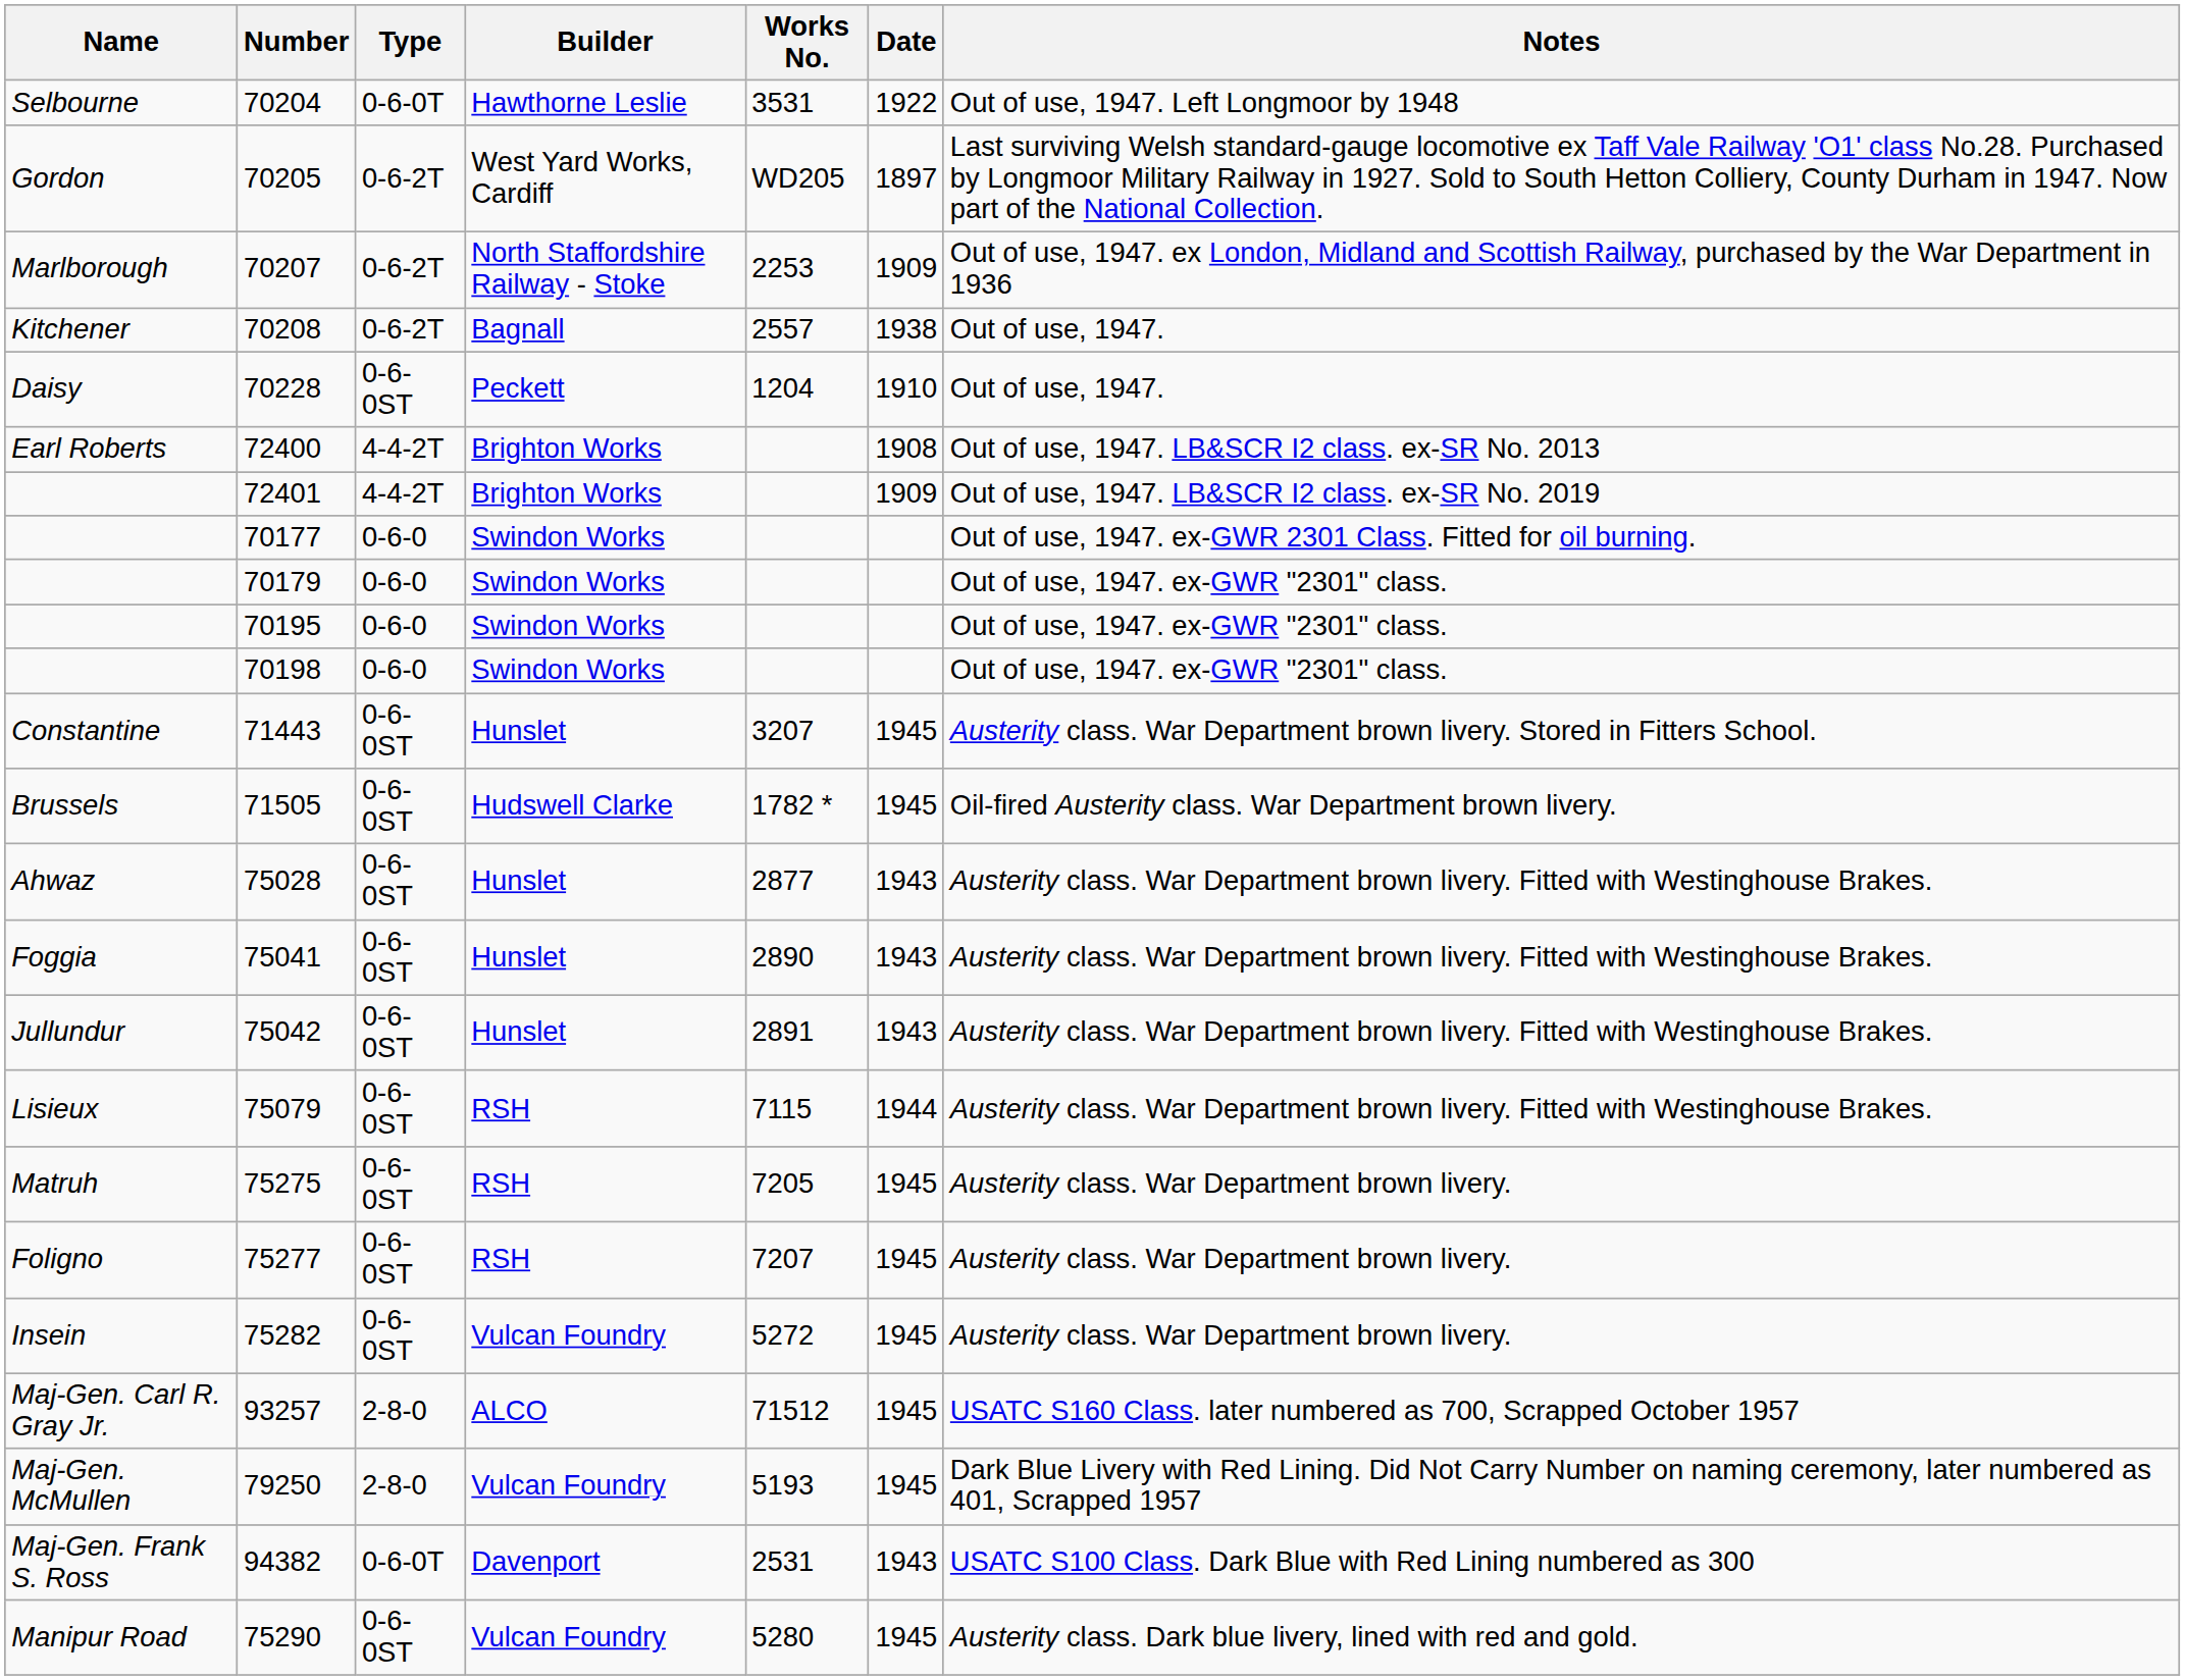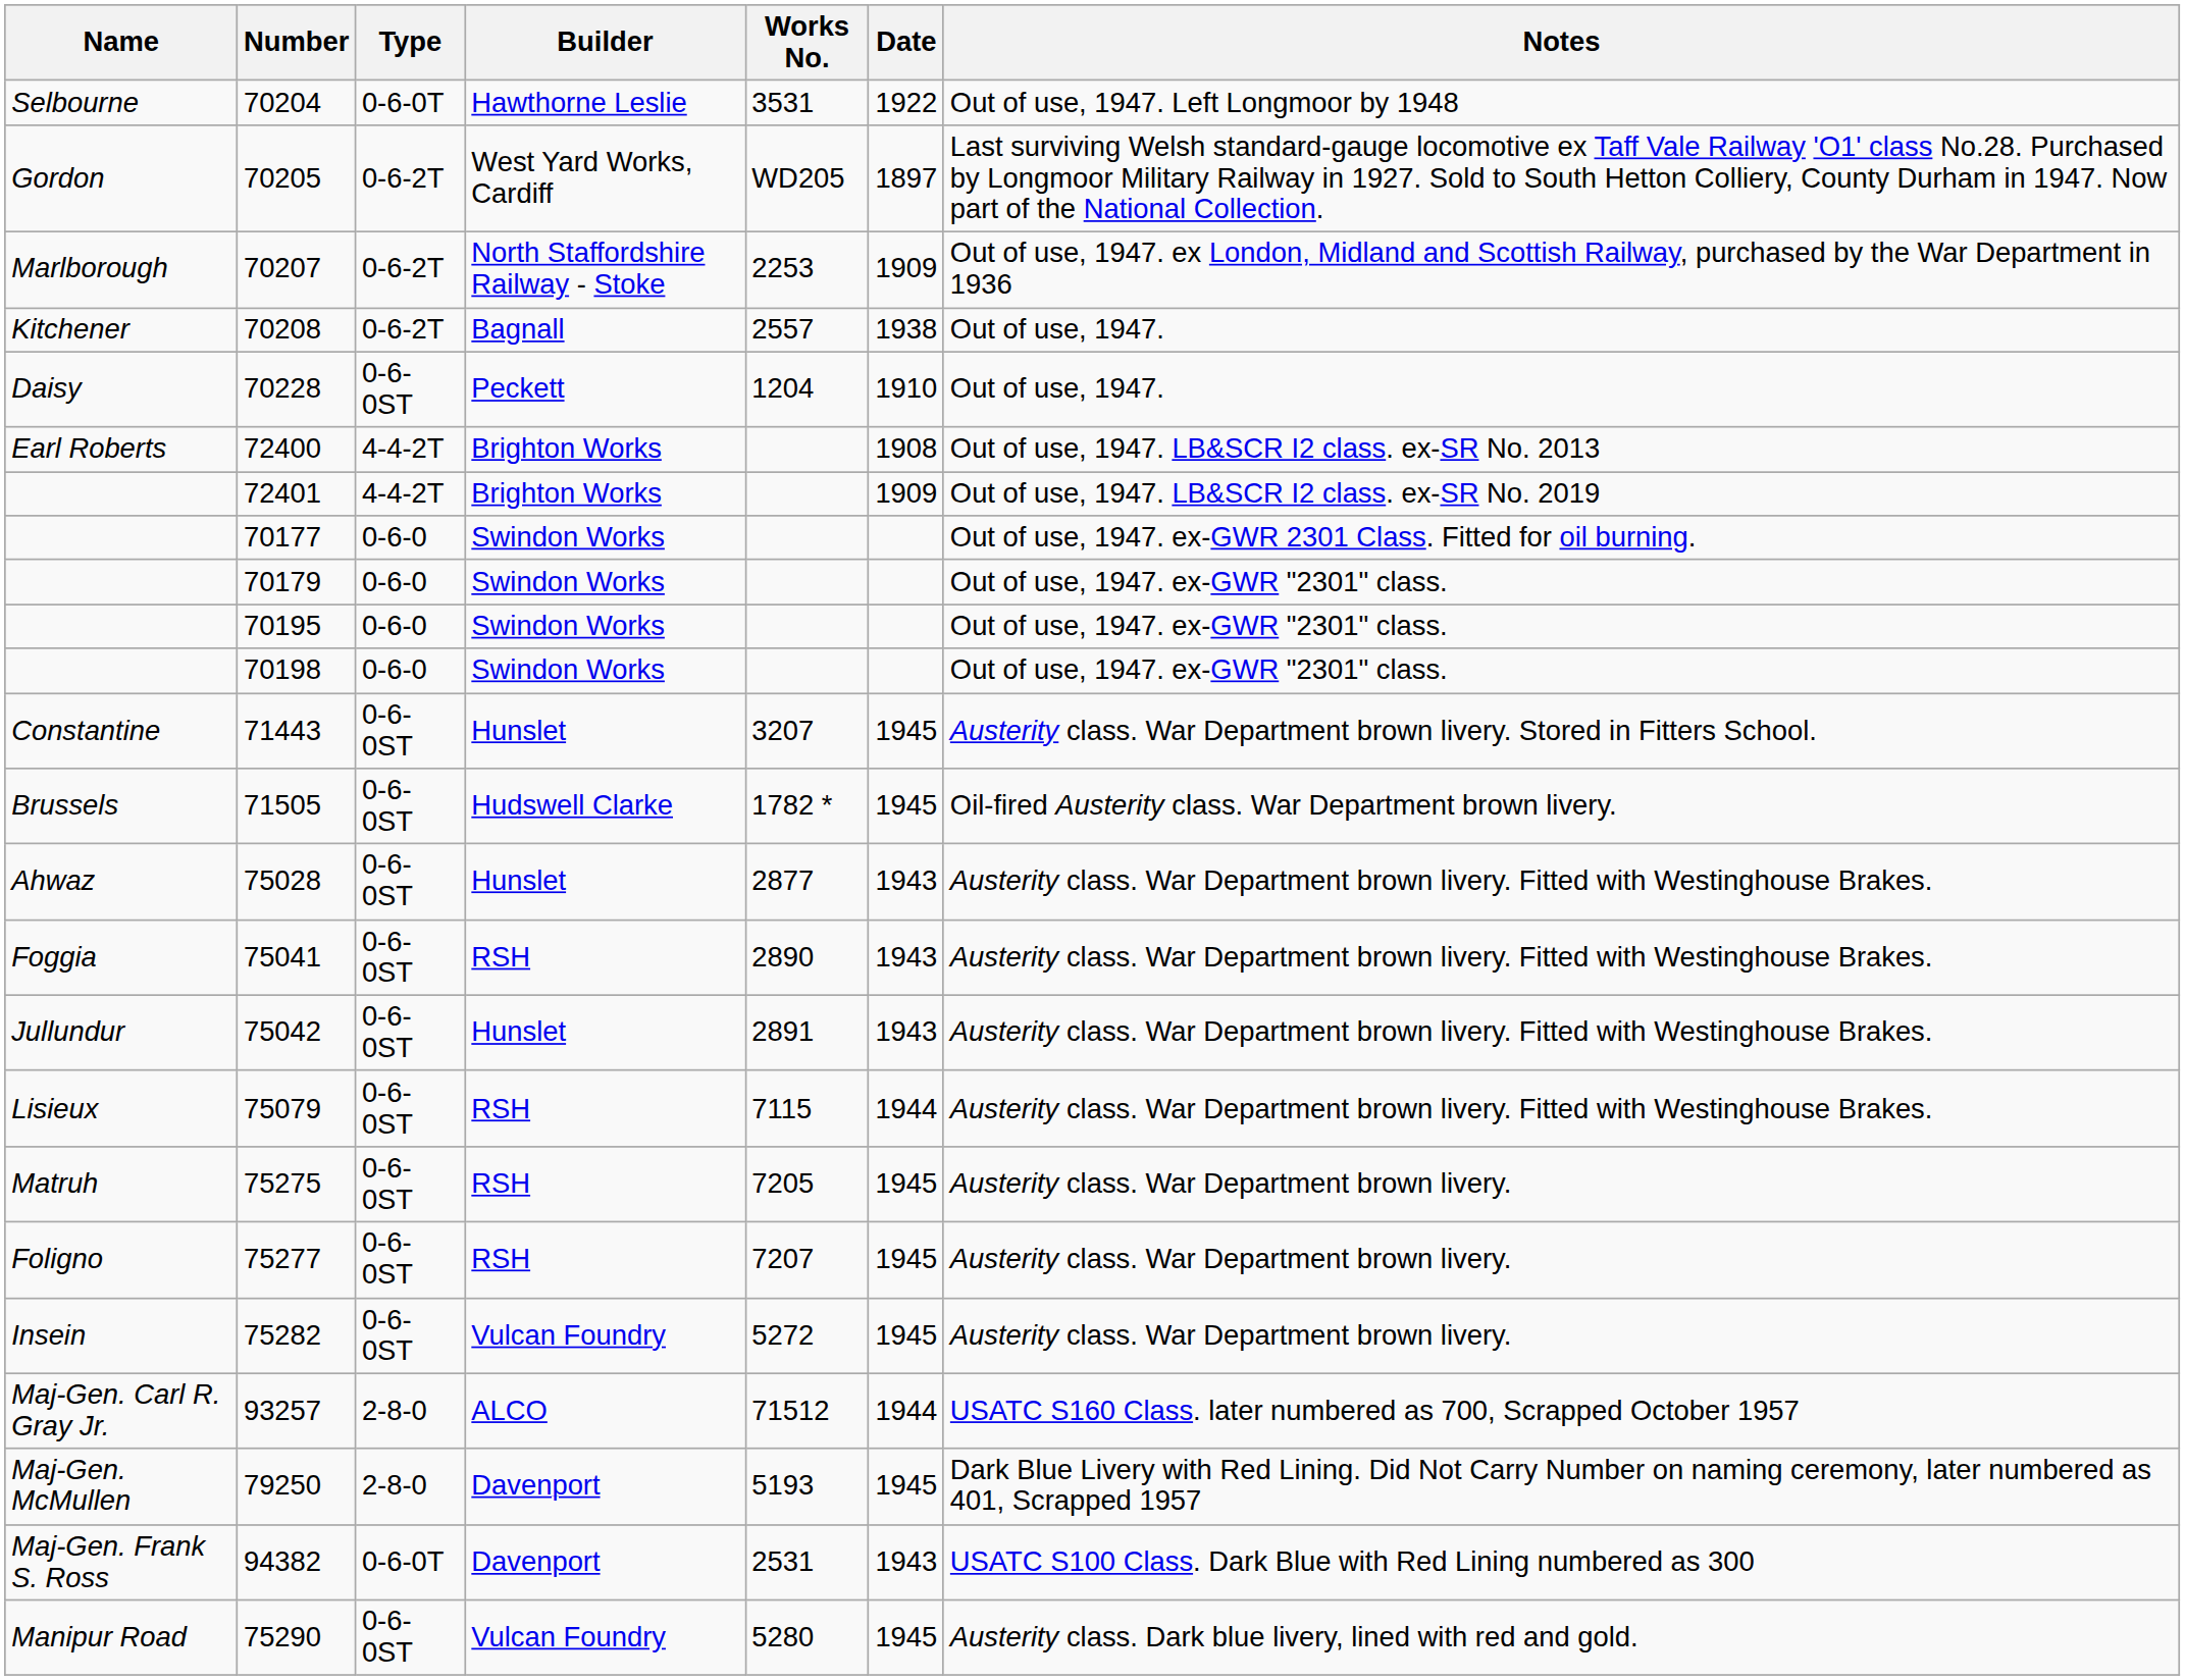 <table class="wikitable">
 <tr>
 <th>Name</th>
 <th>Number</th>
 <th>  Type  </th>
 <th>Builder</th>
 <th>Works No.</th>
 <th>Date</th>
 <th>Notes</th>
 </tr>
 <tr>
 <td><em>Selbourne</em></td>
 <td>70204</td>
 <td>0-6-0T</td>
 <td><a href='#'>Hawthorne Leslie</a></td>
 <td>3531</td>
 <td>1922</td>
 <td>Out of use, 1947. Left Longmoor by 1948</td>
 </tr>
 <tr>
 <td><em>Gordon</em></td>
 <td>70205</td>
 <td>0-6-2T</td>
 <td>West Yard Works, Cardiff</td>
 <td>WD205</td>
 <td>1897</td>
 <td>Last surviving Welsh standard-gauge locomotive ex <a href='#'>Taff Vale Railway</a> <a href='#'>'O1' class</a> No.28. Purchased by Longmoor Military Railway in 1927. Sold to South Hetton Colliery, County Durham in 1947. Now part of the <a href='#'>National Collection</a>.</td>
 </tr>
 <tr>
 <td><em>Marlborough</em></td>
 <td>70207</td>
 <td>0-6-2T</td>
 <td><a href='#'>North Staffordshire Railway</a> - <a href='#'>Stoke</a></td>
 <td>2253</td>
 <td>1909</td>
 <td>Out of use, 1947. ex <a href='#'>London, Midland and Scottish Railway</a>, purchased by the War Department in 1936</td>
 </tr>
 <tr>
 <td><em>Kitchener</em></td>
 <td>70208</td>
 <td>0-6-2T</td>
 <td><a href='#'>Bagnall</a></td>
 <td>2557</td>
 <td>1938</td>
 <td>Out of use, 1947.</td>
 </tr>
 <tr>
 <td><em>Daisy</em></td>
 <td>70228</td>
 <td>0-6-0ST</td>
 <td><a href='#'>Peckett</a></td>
 <td>1204</td>
 <td>1910</td>
 <td>Out of use, 1947.</td>
 </tr>
 <tr>
 <td><em>Earl Roberts</em></td>
 <td>72400</td>
 <td>4-4-2T</td>
 <td><a href='#'>Brighton Works</a></td>
 <td></td>
 <td>1908</td>
 <td>Out of use, 1947. <a href='#'>LB&SCR I2 class</a>. ex-<a href='#'>SR</a> No. 2013</td>
 </tr>
 <tr>
 <td></td>
 <td>72401</td>
 <td>4-4-2T</td>
 <td><a href='#'>Brighton Works</a></td>
 <td></td>
 <td>1909</td>
 <td>Out of use, 1947. <a href='#'>LB&SCR I2 class</a>. ex-<a href='#'>SR</a> No. 2019</td>
 </tr>
 <tr>
 <td></td>
 <td>70177</td>
 <td>0-6-0</td>
 <td><a href='#'>Swindon Works</a></td>
 <td></td>
 <td></td>
 <td>Out of use, 1947. ex-<a href='#'>GWR 2301 Class</a>. Fitted for <a href='#'>oil burning</a>.</td>
 </tr>
 <tr>
 <td></td>
 <td>70179</td>
 <td>0-6-0</td>
 <td><a href='#'>Swindon Works</a></td>
 <td></td>
 <td></td>
 <td>Out of use, 1947. ex-<a href='#'>GWR</a> "2301" class.</td>
 </tr>
 <tr>
 <td></td>
 <td>70195</td>
 <td>0-6-0</td>
 <td><a href='#'>Swindon Works</a></td>
 <td></td>
 <td></td>
 <td>Out of use, 1947. ex-<a href='#'>GWR</a> "2301" class.</td>
 </tr>
 <tr>
 <td></td>
 <td>70198</td>
 <td>0-6-0</td>
 <td><a href='#'>Swindon Works</a></td>
 <td></td>
 <td></td>
 <td>Out of use, 1947. ex-<a href='#'>GWR</a> "2301" class.</td>
 </tr>
 <tr>
 <td><em>Constantine</em></td>
 <td>71443</td>
 <td>0-6-0ST</td>
 <td><a href='#'>Hunslet</a></td>
 <td>3207</td>
 <td>1945</td>
 <td><a href='#'><em>Austerity</em></a> class. War Department brown livery. Stored in Fitters School.</td>
 </tr>
 <tr>
 <td><em>Brussels</em></td>
 <td>71505</td>
 <td>0-6-0ST</td>
 <td><a href='#'>Hudswell Clarke</a></td>
 <td>1782 *</td>
 <td>1945</td>
 <td>Oil-fired <em>Austerity</em> class. War Department brown livery.</td>
 </tr>
 <tr>
 <td><em>Ahwaz</em></td>
 <td>75028</td>
 <td>0-6-0ST</td>
 <td><a href='#'>Hunslet</a></td>
 <td>2877</td>
 <td>1943</td>
 <td><em>Austerity</em> class. War Department brown livery. Fitted with Westinghouse Brakes.</td>
 </tr>
 <tr>
 <td><em>Foggia</em></td>
 <td>75041</td>
 <td>0-6-0ST</td>
-<td><a href='#'>Hunslet</a></td>
+<td><a href='#'>RSH</a></td>
 <td>2890</td>
 <td>1943</td>
 <td><em>Austerity</em> class. War Department brown livery. Fitted with Westinghouse Brakes.</td>
 </tr>
 <tr>
 <td><em>Jullundur</em></td>
 <td>75042</td>
 <td>0-6-0ST</td>
 <td><a href='#'>Hunslet</a></td>
 <td>2891</td>
 <td>1943</td>
 <td><em>Austerity</em> class. War Department brown livery. Fitted with Westinghouse Brakes.</td>
 </tr>
 <tr>
 <td><em>Lisieux</em></td>
 <td>75079</td>
 <td>0-6-0ST</td>
 <td><a href='#'>RSH</a></td>
 <td>7115</td>
 <td>1944</td>
 <td><em>Austerity</em> class. War Department brown livery. Fitted with Westinghouse Brakes.</td>
 </tr>
 <tr>
 <td><em>Matruh</em></td>
 <td>75275</td>
 <td>0-6-0ST</td>
 <td><a href='#'>RSH</a></td>
 <td>7205</td>
 <td>1945</td>
 <td><em>Austerity</em> class. War Department brown livery.</td>
 </tr>
 <tr>
 <td><em>Foligno</em></td>
 <td>75277</td>
 <td>0-6-0ST</td>
 <td><a href='#'>RSH</a></td>
 <td>7207</td>
 <td>1945</td>
 <td><em>Austerity</em> class. War Department brown livery.</td>
 </tr>
 <tr>
 <td><em>Insein</em></td>
 <td>75282</td>
 <td>0-6-0ST</td>
 <td><a href='#'>Vulcan Foundry</a></td>
 <td>5272</td>
 <td>1945</td>
 <td><em>Austerity</em> class. War Department brown livery.</td>
 </tr>
 <tr>
 <td><em>Maj-Gen. Carl R. Gray Jr.</em></td>
 <td>93257</td>
 <td>2-8-0</td>
 <td><a href='#'>ALCO</a></td>
 <td>71512</td>
-<td>1945</td>
+<td>1944</td>
 <td><a href='#'>USATC S160 Class</a>. later numbered as 700, Scrapped October 1957</td>
 </tr>
 <tr>
 <td><em>Maj-Gen. McMullen</em></td>
 <td>79250</td>
 <td>2-8-0</td>
-<td><a href='#'>Vulcan Foundry</a></td>
+<td><a href='#'>Davenport</a></td>
 <td>5193</td>
 <td>1945</td>
 <td>Dark Blue Livery with Red Lining. Did Not Carry Number on naming ceremony, later numbered as 401, Scrapped 1957</td>
 </tr>
 <tr>
 <td><em>Maj-Gen. Frank S. Ross</em></td>
 <td>94382</td>
 <td>0-6-0T</td>
 <td><a href='#'>Davenport</a></td>
 <td>2531</td>
 <td>1943</td>
 <td><a href='#'>USATC S100 Class</a>. Dark Blue with Red Lining numbered as 300</td>
 </tr>
 <tr>
 <td><em>Manipur Road</em></td>
 <td>75290</td>
 <td>0-6-0ST</td>
 <td><a href='#'>Vulcan Foundry</a></td>
 <td>5280</td>
 <td>1945</td>
 <td><em>Austerity</em> class. Dark blue livery, lined with red and gold.</td>
 </tr>
 </table>
